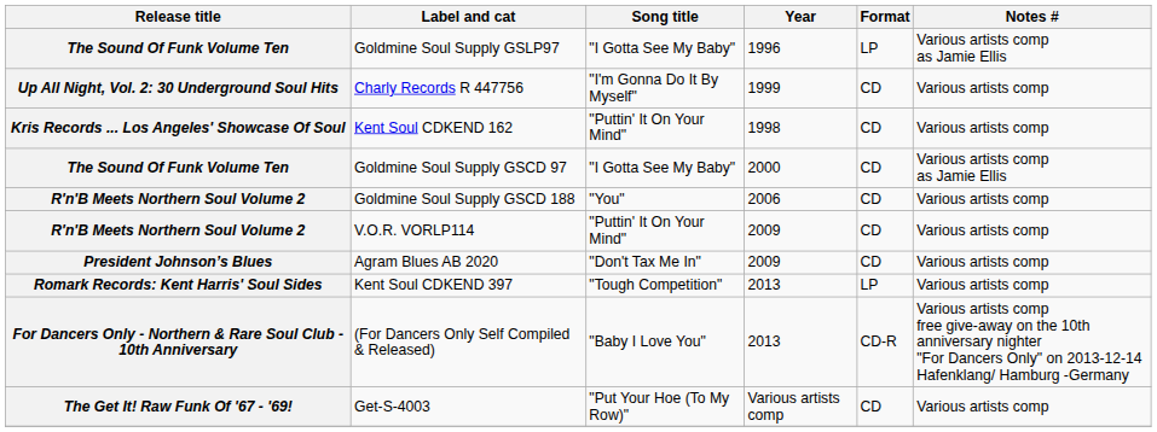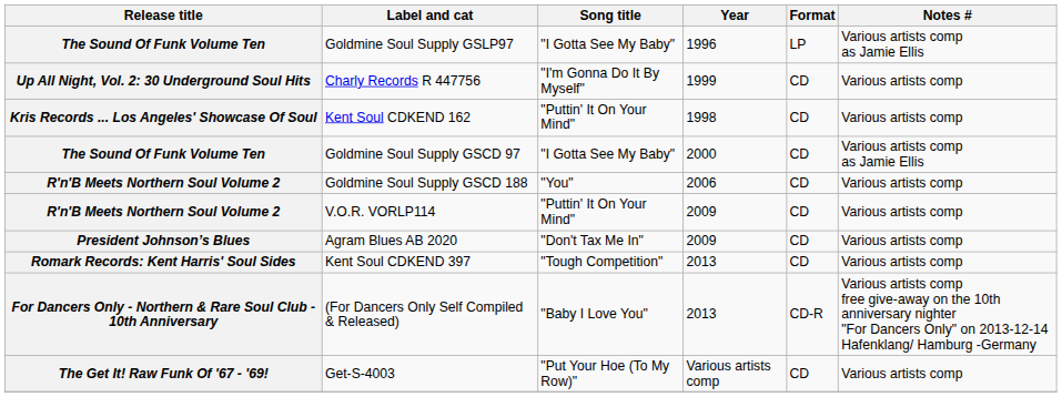 <table class="wikitable plainrowheaders sortable">
 <tr>
 <th scope="col">Release title</th>
 <th scope="col">Label and cat</th>
 <th scope="col">Song title</th>
 <th scope="col">Year</th>
 <th scope="col">Format</th>
 <th scope="col" class="unsortable">Notes #</th>
 </tr>
 <tr>
 <th scope="row"><em>The Sound Of Funk Volume Ten</em></th>
 <td>Goldmine Soul Supply GSLP97</td>
 <td>"I Gotta See My Baby"</td>
 <td>1996</td>
 <td>LP</td>
 <td>Various artists comp<br>as Jamie Ellis</td>
 </tr>
 <tr>
 <th scope="row"><em>Up All Night, Vol. 2: 30 Underground Soul Hits </em></th>
 <td><a href='#'>Charly Records</a> R 447756</td>
 <td>"I'm Gonna Do It By Myself"</td>
 <td>1999</td>
 <td>CD</td>
 <td>Various artists comp</td>
 </tr>
 <tr>
 <th scope="row"><em> Kris Records ... Los Angeles' Showcase Of Soul</em></th>
 <td><a href='#'>Kent Soul</a> CDKEND 162</td>
 <td>"Puttin' It On Your Mind"</td>
 <td>1998</td>
 <td>CD</td>
 <td>Various artists comp</td>
 </tr>
 <tr>
 <th scope="row"><em>The Sound Of Funk Volume Ten</em></th>
 <td>Goldmine Soul Supply GSCD 97</td>
 <td>"I Gotta See My Baby"</td>
 <td>2000</td>
 <td>CD</td>
 <td>Various artists comp<br>as Jamie Ellis</td>
 </tr>
 <tr>
 <th scope="row"><em>R'n'B Meets Northern Soul Volume 2</em></th>
 <td>Goldmine Soul Supply GSCD 188</td>
 <td>"You"</td>
 <td>2006</td>
 <td>CD</td>
 <td>Various artists comp</td>
 </tr>
 <tr>
 <th scope="row"><em>R'n'B Meets Northern Soul Volume 2</em></th>
 <td>V.O.R. VORLP114</td>
 <td>"Puttin' It On Your Mind"</td>
 <td>2009</td>
 <td>CD</td>
 <td>Various artists comp</td>
 </tr>
 <tr>
 <th scope="row"><em>President Johnson’s Blues</em></th>
 <td>Agram Blues AB 2020</td>
 <td>"Don't Tax Me In"</td>
 <td>2009</td>
 <td>CD</td>
 <td>Various artists comp</td>
 </tr>
 <tr>
 <th scope="row"><em>Romark Records: Kent Harris' Soul Sides</em></th>
 <td>Kent Soul CDKEND 397</td>
 <td>"Tough Competition"</td>
 <td>2013</td>
-<td>LP</td>
+<td>CD</td>
 <td>Various artists comp</td>
 </tr>
 <tr>
 <th scope="row"><em>For Dancers Only - Northern & Rare Soul Club - 10th Anniversary</em></th>
 <td>(For Dancers Only Self Compiled & Released)</td>
 <td>"Baby I Love You"</td>
 <td>2013</td>
 <td>CD-R</td>
 <td>Various artists comp<br>free give-away on the 10th anniversary nighter<br>"For Dancers Only" on 2013-12-14<br>Hafenklang/ Hamburg -Germany</td>
 </tr>
 <tr>
 <th scope="row"><em>The Get It! Raw Funk Of '67 - '69!</em></th>
 <td>Get-S-4003</td>
 <td>"Put Your Hoe (To My Row)"</td>
 <td>Various artists comp</td>
 <td>CD</td>
 <td>Various artists comp</td>
 </tr>
 <tr>
 </tr>
 </table>
